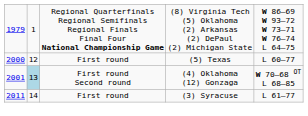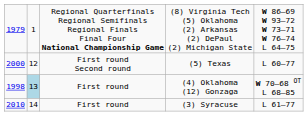 <table class="wikitable">
 <tr style="text-align:center;">
 <td><a href='#'>1979</a></td>
 <td>1</td>
 <td>Regional Quarterfinals<br>Regional Semifinals<br>Regional Finals<br>Final Four<br><strong>National Championship Game</strong></td>
 <td>(8) Virginia Tech<br>(5) Oklahoma<br>(2) Arkansas<br>(2) DePaul<br>(2) Michigan State</td>
 <td><strong>W</strong> 86–69<br><strong>W</strong> 93–72<br><strong>W</strong> 73–71<br><strong>W</strong> 76–74<br>L 64–75</td>
 </tr>
 <tr style="text-align:center;">
 <td><a href='#'>2000</a></td>
 <td>12</td>
-<td>First round</td>
+<td>First round<br>Second round</td>
 <td>(5) Texas</td>
 <td>L 60–77</td>
 </tr>
 <tr style="text-align:center;">
-<td><a href='#'>2001</a></td>
+<td><a href='#'>1998</a></td>
 <td style="background: lightblue;">13</td>
-<td>First round<br>Second round</td>
+<td>First round</td>
 <td>(4) Oklahoma<br>(12) Gonzaga</td>
 <td><strong>W</strong> 70–68 <sup>OT</sup><br>L 68–85</td>
 </tr>
 <tr style="text-align:center;">
-<td><a href='#'>2011</a></td>
+<td><a href='#'>2010</a></td>
 <td>14</td>
 <td>First round</td>
 <td>(3) Syracuse</td>
 <td>L 61–77</td>
 </tr>
 </table>
